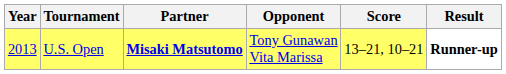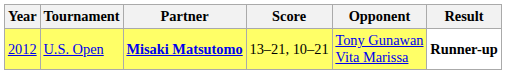 <table class="sortable wikitable" style="font-size: 90%;">
 <tr>
 <th>Year</th>
 <th>Tournament</th>
 <th>Partner</th>
+<th>Score</th>
 <th>Opponent</th>
-<th>Score</th>
 <th>Result</th>
 </tr>
 <tr style="background:#FFFF67">
-<td align="center"><a href='#'>2013</a></td>
+<td align="center"><a href='#'>2012</a></td>
 <td align="left"><a href='#'>U.S. Open</a></td>
 <td align="left"><strong> <a href='#'>Misaki Matsutomo</a></strong></td>
+<td align="left">13–21, 10–21</td>
 <td align="left"> <a href='#'>Tony Gunawan</a> <br>  <a href='#'>Vita Marissa</a></td>
-<td align="left">13–21, 10–21</td>
 <td style="text-align:left; background:white"> <strong>Runner-up</strong></td>
 </tr>
 </table>
